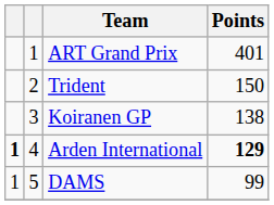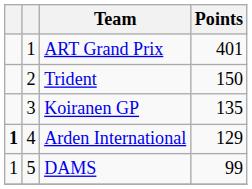 <table class="wikitable" style="font-size: 85%;">
 <tr>
 <th></th>
 <th></th>
 <th>Team</th>
 <th>Points</th>
 </tr>
 <tr>
 <td align="left"></td>
 <td align="center">1</td>
 <td> <a href='#'>ART Grand Prix</a></td>
 <td align="right">401</td>
 </tr>
 <tr>
 <td align="left"></td>
 <td align="center">2</td>
 <td> <a href='#'>Trident</a></td>
 <td align="right">150</td>
 </tr>
 <tr>
 <td align="left"></td>
 <td align="center">3</td>
 <td> <a href='#'>Koiranen GP</a></td>
-<td align="right">138</td>
+<td align="right">135</td>
 </tr>
 <tr>
 <td align="left"><strong> 1</strong></td>
 <td align="center">4</td>
 <td> <a href='#'>Arden International</a></td>
-<td align="right"><strong>129</strong></td>
+<td align="right">129</td>
 </tr>
 <tr>
 <td align="left"> 1</td>
 <td align="center">5</td>
 <td> <a href='#'>DAMS</a></td>
 <td align="right">99</td>
 </tr>
 <tr>
 </tr>
 </table>
